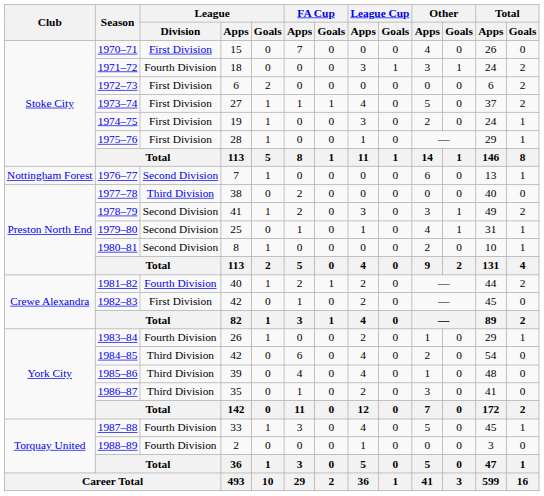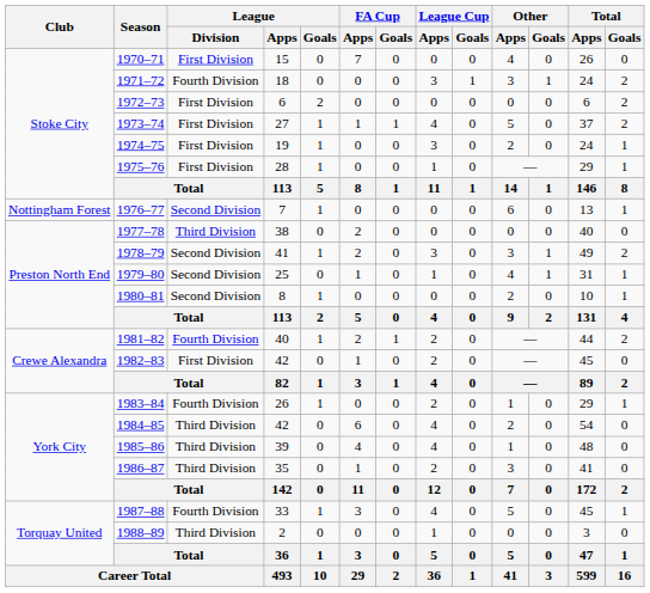 <table class="wikitable" style="text-align: center;">
 <tr>
 <th rowspan="2">Club</th>
 <th rowspan="2">Season</th>
 <th colspan="3">League</th>
 <th colspan="2"><a href='#'>FA Cup</a></th>
 <th colspan="2"><a href='#'>League Cup</a></th>
 <th colspan="2">Other</th>
 <th colspan="2">Total</th>
 </tr>
 <tr>
 <th>Division</th>
 <th>Apps</th>
 <th>Goals</th>
 <th>Apps</th>
 <th>Goals</th>
 <th>Apps</th>
 <th>Goals</th>
 <th>Apps</th>
 <th>Goals</th>
 <th>Apps</th>
 <th>Goals</th>
 </tr>
 <tr>
 <td rowspan="7"><a href='#'>Stoke City</a></td>
 <td><a href='#'>1970–71</a></td>
 <td><a href='#'>First Division</a></td>
 <td>15</td>
 <td>0</td>
 <td>7</td>
 <td>0</td>
 <td>0</td>
 <td>0</td>
 <td>4</td>
 <td>0</td>
 <td>26</td>
 <td>0</td>
 </tr>
 <tr>
 <td><a href='#'>1971–72</a></td>
 <td>Fourth Division</td>
 <td>18</td>
 <td>0</td>
 <td>0</td>
 <td>0</td>
 <td>3</td>
 <td>1</td>
 <td>3</td>
 <td>1</td>
 <td>24</td>
 <td>2</td>
 </tr>
 <tr>
 <td><a href='#'>1972–73</a></td>
 <td>First Division</td>
 <td>6</td>
 <td>2</td>
 <td>0</td>
 <td>0</td>
 <td>0</td>
 <td>0</td>
 <td>0</td>
 <td>0</td>
 <td>6</td>
 <td>2</td>
 </tr>
 <tr>
 <td><a href='#'>1973–74</a></td>
 <td>First Division</td>
 <td>27</td>
 <td>1</td>
 <td>1</td>
 <td>1</td>
 <td>4</td>
 <td>0</td>
 <td>5</td>
 <td>0</td>
 <td>37</td>
 <td>2</td>
 </tr>
 <tr>
 <td><a href='#'>1974–75</a></td>
 <td>First Division</td>
 <td>19</td>
 <td>1</td>
 <td>0</td>
 <td>0</td>
 <td>3</td>
 <td>0</td>
 <td>2</td>
 <td>0</td>
 <td>24</td>
 <td>1</td>
 </tr>
 <tr>
 <td><a href='#'>1975–76</a></td>
 <td>First Division</td>
 <td>28</td>
 <td>1</td>
 <td>0</td>
 <td>0</td>
 <td>1</td>
 <td>0</td>
 <td colspan="2">—</td>
 <td>29</td>
 <td>1</td>
 </tr>
 <tr>
 <th colspan="2">Total</th>
 <th>113</th>
 <th>5</th>
 <th>8</th>
 <th>1</th>
 <th>11</th>
 <th>1</th>
 <th>14</th>
 <th>1</th>
 <th>146</th>
 <th>8</th>
 </tr>
 <tr>
 <td><a href='#'>Nottingham Forest</a></td>
 <td><a href='#'>1976–77</a></td>
 <td><a href='#'>Second Division</a></td>
 <td>7</td>
 <td>1</td>
 <td>0</td>
 <td>0</td>
 <td>0</td>
 <td>0</td>
 <td>6</td>
 <td>0</td>
 <td>13</td>
 <td>1</td>
 </tr>
 <tr>
 <td rowspan="5"><a href='#'>Preston North End</a></td>
 <td><a href='#'>1977–78</a></td>
 <td><a href='#'>Third Division</a></td>
 <td>38</td>
 <td>0</td>
 <td>2</td>
 <td>0</td>
 <td>0</td>
 <td>0</td>
 <td>0</td>
 <td>0</td>
 <td>40</td>
 <td>0</td>
 </tr>
 <tr>
 <td><a href='#'>1978–79</a></td>
 <td>Second Division</td>
 <td>41</td>
 <td>1</td>
 <td>2</td>
 <td>0</td>
 <td>3</td>
 <td>0</td>
 <td>3</td>
 <td>1</td>
 <td>49</td>
 <td>2</td>
 </tr>
 <tr>
 <td><a href='#'>1979–80</a></td>
 <td>Second Division</td>
 <td>25</td>
 <td>0</td>
 <td>1</td>
 <td>0</td>
 <td>1</td>
 <td>0</td>
 <td>4</td>
 <td>1</td>
 <td>31</td>
 <td>1</td>
 </tr>
 <tr>
 <td><a href='#'>1980–81</a></td>
 <td>Second Division</td>
 <td>8</td>
 <td>1</td>
 <td>0</td>
 <td>0</td>
 <td>0</td>
 <td>0</td>
 <td>2</td>
 <td>0</td>
 <td>10</td>
 <td>1</td>
 </tr>
 <tr>
 <th colspan="2">Total</th>
 <th>113</th>
 <th>2</th>
 <th>5</th>
 <th>0</th>
 <th>4</th>
 <th>0</th>
 <th>9</th>
 <th>2</th>
 <th>131</th>
 <th>4</th>
 </tr>
 <tr>
 <td rowspan="3"><a href='#'>Crewe Alexandra</a></td>
 <td><a href='#'>1981–82</a></td>
 <td><a href='#'>Fourth Division</a></td>
 <td>40</td>
 <td>1</td>
 <td>2</td>
 <td>1</td>
 <td>2</td>
 <td>0</td>
 <td colspan="2">—</td>
 <td>44</td>
 <td>2</td>
 </tr>
 <tr>
 <td><a href='#'>1982–83</a></td>
 <td>First Division</td>
 <td>42</td>
 <td>0</td>
 <td>1</td>
 <td>0</td>
 <td>2</td>
 <td>0</td>
 <td colspan="2">—</td>
 <td>45</td>
 <td>0</td>
 </tr>
 <tr>
 <th colspan="2">Total</th>
 <th>82</th>
 <th>1</th>
 <th>3</th>
 <th>1</th>
 <th>4</th>
 <th>0</th>
 <th colspan="2">—</th>
 <th>89</th>
 <th>2</th>
 </tr>
 <tr>
 <td rowspan="5"><a href='#'>York City</a></td>
 <td><a href='#'>1983–84</a></td>
 <td>Fourth Division</td>
 <td>26</td>
 <td>1</td>
 <td>0</td>
 <td>0</td>
 <td>2</td>
 <td>0</td>
 <td>1</td>
 <td>0</td>
 <td>29</td>
 <td>1</td>
 </tr>
 <tr>
 <td><a href='#'>1984–85</a></td>
 <td>Third Division</td>
 <td>42</td>
 <td>0</td>
 <td>6</td>
 <td>0</td>
 <td>4</td>
 <td>0</td>
 <td>2</td>
 <td>0</td>
 <td>54</td>
 <td>0</td>
 </tr>
 <tr>
 <td><a href='#'>1985–86</a></td>
 <td>Third Division</td>
 <td>39</td>
 <td>0</td>
 <td>4</td>
 <td>0</td>
 <td>4</td>
 <td>0</td>
 <td>1</td>
 <td>0</td>
 <td>48</td>
 <td>0</td>
 </tr>
 <tr>
 <td><a href='#'>1986–87</a></td>
 <td>Third Division</td>
 <td>35</td>
 <td>0</td>
 <td>1</td>
 <td>0</td>
 <td>2</td>
 <td>0</td>
 <td>3</td>
 <td>0</td>
 <td>41</td>
 <td>0</td>
 </tr>
 <tr>
 <th colspan="2">Total</th>
 <th>142</th>
 <th>0</th>
 <th>11</th>
 <th>0</th>
 <th>12</th>
 <th>0</th>
 <th>7</th>
 <th>0</th>
 <th>172</th>
 <th>2</th>
 </tr>
 <tr>
 <td rowspan="3"><a href='#'>Torquay United</a></td>
 <td><a href='#'>1987–88</a></td>
 <td>Fourth Division</td>
 <td>33</td>
 <td>1</td>
 <td>3</td>
 <td>0</td>
 <td>4</td>
 <td>0</td>
 <td>5</td>
 <td>0</td>
 <td>45</td>
 <td>1</td>
 </tr>
 <tr>
 <td><a href='#'>1988–89</a></td>
-<td>Fourth Division</td>
+<td>Third Division</td>
 <td>2</td>
 <td>0</td>
 <td>0</td>
 <td>0</td>
 <td>1</td>
 <td>0</td>
 <td>0</td>
 <td>0</td>
 <td>3</td>
 <td>0</td>
 </tr>
 <tr>
 <th colspan="2">Total</th>
 <th>36</th>
 <th>1</th>
 <th>3</th>
 <th>0</th>
 <th>5</th>
 <th>0</th>
 <th>5</th>
 <th>0</th>
 <th>47</th>
 <th>1</th>
 </tr>
 <tr>
 <th colspan="3">Career Total</th>
 <th>493</th>
 <th>10</th>
 <th>29</th>
 <th>2</th>
 <th>36</th>
 <th>1</th>
 <th>41</th>
 <th>3</th>
 <th>599</th>
 <th>16</th>
 </tr>
 </table>
